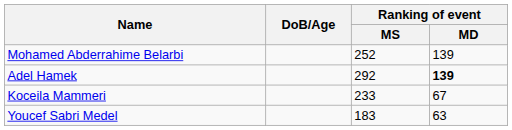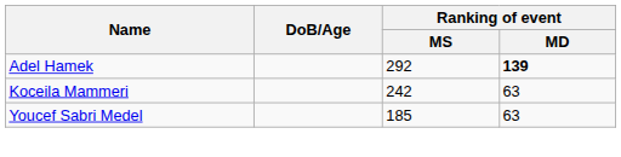 <table class="wikitable"  style="width:600px; font-size:95%;">
 <tr>
 <th align="left" rowspan="2">Name</th>
 <th align="left" rowspan="2">DoB/Age</th>
 <th align="center" colspan="2">Ranking of event</th>
 </tr>
 <tr>
 <th align="center">MS</th>
 <th align="center">MD</th>
 </tr>
 <tr>
-<td align="left"><a href='#'>Mohamed Abderrahime Belarbi</a></td>
-<td align="left"></td>
-<td>252</td>
-<td>139</td>
-</tr>
-<tr>
 <td align="left"><a href='#'>Adel Hamek</a></td>
 <td align="left"></td>
 <td>292</td>
 <td><strong>139</strong></td>
 </tr>
 <tr>
 <td align="left"><a href='#'>Koceila Mammeri</a></td>
 <td align="left"></td>
-<td>233</td>
-<td>67</td>
+<td>242</td>
+<td>63</td>
 </tr>
 <tr>
 <td align="left"><a href='#'>Youcef Sabri Medel</a></td>
 <td align="left"></td>
-<td>183</td>
+<td>185</td>
 <td>63</td>
 </tr>
 </table>
